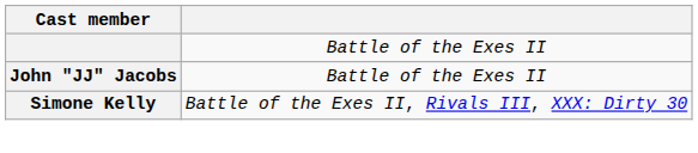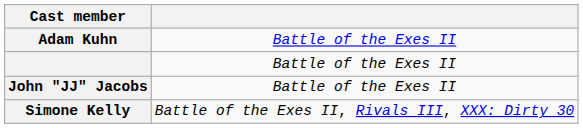 <table class="wikitable" style="text-align: center">
 <tr>
 <th scope="col">Cast member</th>
 <th scope="col"></th>
+</tr>
+<tr>
+<th scope="row">Adam Kuhn</th>
+<td><em><a href='#'>Battle of the Exes II</a></em></td>
 </tr>
 <tr>
 <th scope="row"></th>
 <td><em>Battle of the Exes II</em></td>
 </tr>
 <tr>
 <th scope="row">John "JJ" Jacobs</th>
 <td><em>Battle of the Exes II</em></td>
 </tr>
 <tr>
 <th scope="row">Simone Kelly</th>
 <td><em>Battle of the Exes II</em>, <em><a href='#'>Rivals III</a></em>, <em><a href='#'>XXX: Dirty 30</a></em></td>
 </tr>
 </table>
